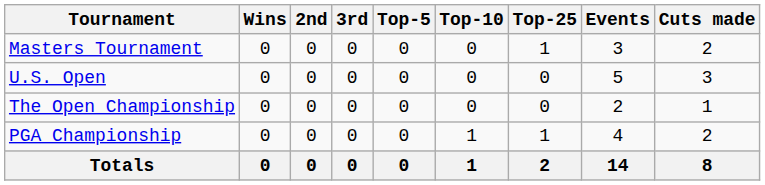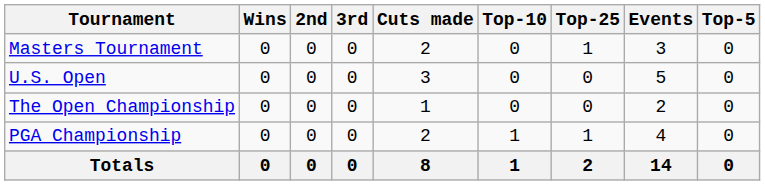 <table class=wikitable style=text-align:center>
 <tr>
 <th>Tournament</th>
 <th>Wins</th>
 <th>2nd</th>
 <th>3rd</th>
-<th>Top-5</th>
+<th>Cuts made</th>
 <th>Top-10</th>
 <th>Top-25</th>
 <th>Events</th>
-<th>Cuts made</th>
+<th>Top-5</th>
 </tr>
 <tr>
 <td align=left><a href='#'>Masters Tournament</a></td>
 <td>0</td>
 <td>0</td>
 <td>0</td>
-<td>0</td>
+<td>2</td>
 <td>0</td>
 <td>1</td>
 <td>3</td>
-<td>2</td>
+<td>0</td>
 </tr>
 <tr>
 <td align=left><a href='#'>U.S. Open</a></td>
 <td>0</td>
 <td>0</td>
 <td>0</td>
-<td>0</td>
+<td>3</td>
 <td>0</td>
 <td>0</td>
 <td>5</td>
-<td>3</td>
+<td>0</td>
 </tr>
 <tr>
 <td align=left><a href='#'>The Open Championship</a></td>
 <td>0</td>
 <td>0</td>
 <td>0</td>
-<td>0</td>
+<td>1</td>
 <td>0</td>
 <td>0</td>
 <td>2</td>
-<td>1</td>
+<td>0</td>
 </tr>
 <tr>
 <td align=left><a href='#'>PGA Championship</a></td>
 <td>0</td>
 <td>0</td>
 <td>0</td>
-<td>0</td>
+<td>2</td>
 <td>1</td>
 <td>1</td>
 <td>4</td>
-<td>2</td>
+<td>0</td>
 </tr>
 <tr>
 <th>Totals</th>
 <th>0</th>
 <th>0</th>
 <th>0</th>
-<th>0</th>
+<th>8</th>
 <th>1</th>
 <th>2</th>
 <th>14</th>
-<th>8</th>
+<th>0</th>
 </tr>
 </table>
